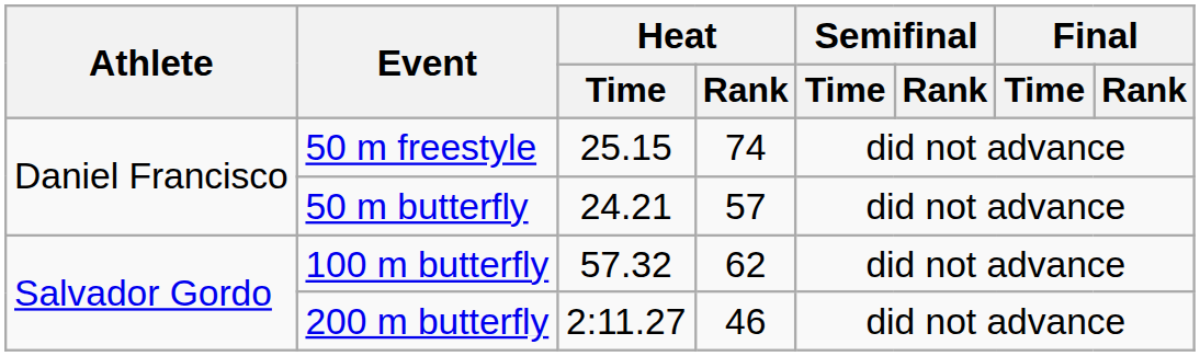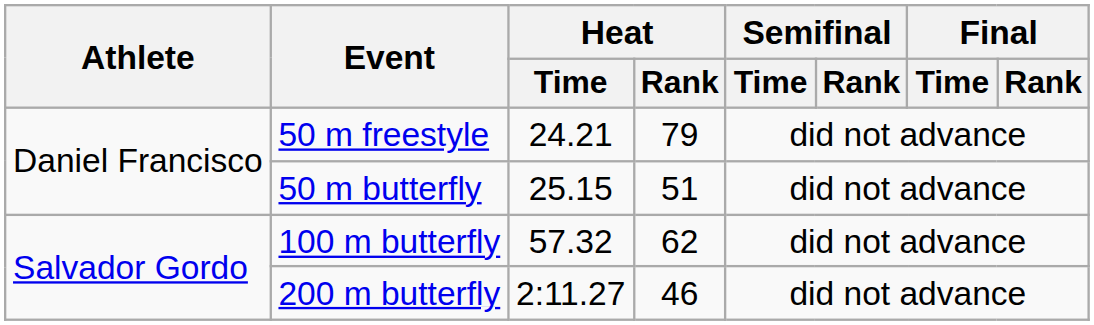 <table class=wikitable style="font-size:90%">
 <tr>
 <th rowspan="2">Athlete</th>
 <th rowspan="2">Event</th>
 <th colspan="2">Heat</th>
 <th colspan="2">Semifinal</th>
 <th colspan="2">Final</th>
 </tr>
 <tr style="font-size:95%">
 <th>Time</th>
 <th>Rank</th>
 <th>Time</th>
 <th>Rank</th>
 <th>Time</th>
 <th>Rank</th>
 </tr>
 <tr align=center>
 <td align=left rowspan=2>Daniel Francisco</td>
 <td align=left><a href='#'>50 m freestyle</a></td>
-<td>25.15</td>
-<td>74</td>
+<td>24.21</td>
+<td>79</td>
 <td colspan=4>did not advance</td>
 </tr>
 <tr align=center>
 <td align=left><a href='#'>50 m butterfly</a></td>
-<td>24.21</td>
-<td>57</td>
+<td>25.15</td>
+<td>51</td>
 <td colspan=4>did not advance</td>
 </tr>
 <tr align=center>
 <td align=left rowspan=2><a href='#'>Salvador Gordo</a></td>
 <td align=left><a href='#'>100 m butterfly</a></td>
 <td>57.32</td>
 <td>62</td>
 <td colspan=4>did not advance</td>
 </tr>
 <tr align=center>
 <td align=left><a href='#'>200 m butterfly</a></td>
 <td>2:11.27</td>
 <td>46</td>
 <td colspan=4>did not advance</td>
 </tr>
 </table>
